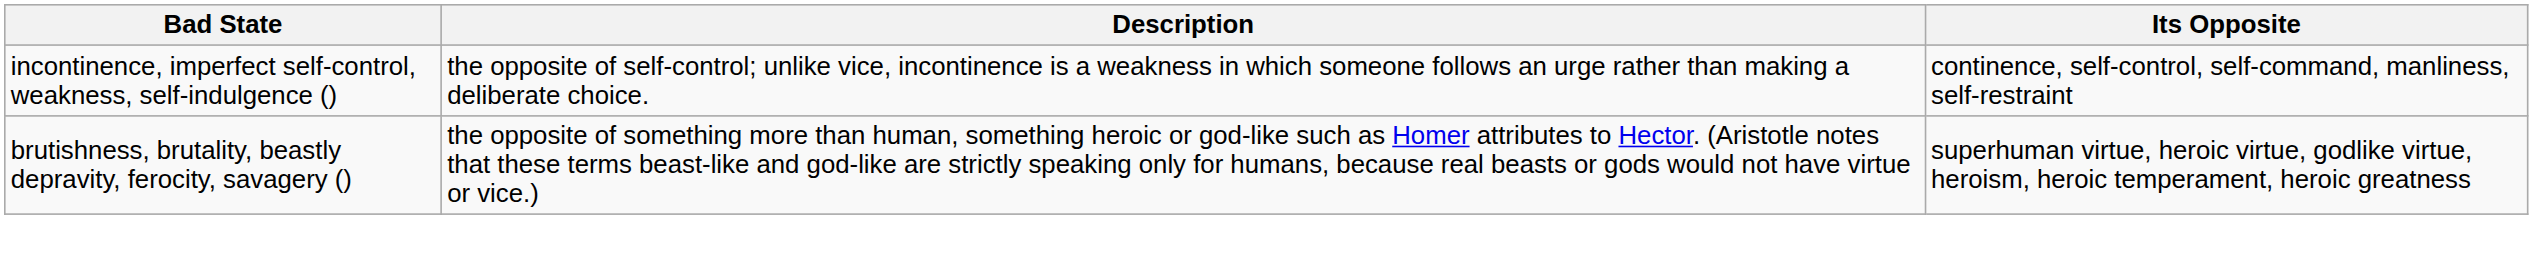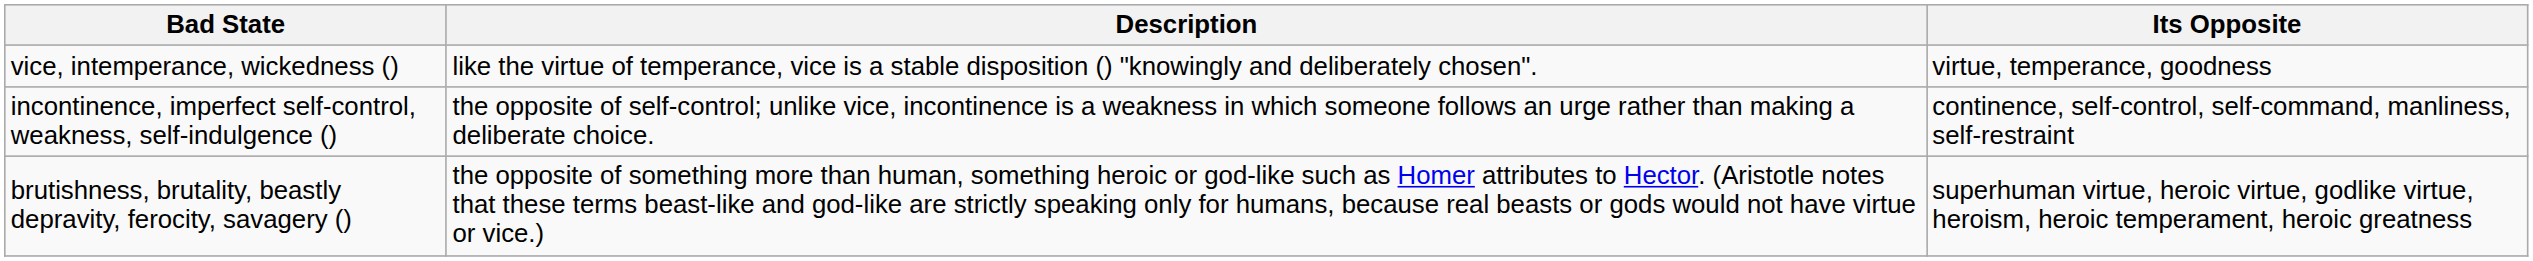 <table class="wikitable">
 <tr>
 <th>Bad State</th>
 <th>Description</th>
 <th>Its Opposite</th>
+</tr>
+<tr>
+<td>vice, intemperance, wickedness ()</td>
+<td>like the virtue of temperance, vice is a stable disposition () "knowingly and deliberately chosen".</td>
+<td>virtue, temperance, goodness</td>
 </tr>
 <tr>
 <td>incontinence, imperfect self-control, weakness, self-indulgence ()</td>
 <td>the opposite of self-control; unlike vice, incontinence is a weakness in which someone follows an urge rather than making a deliberate choice.</td>
 <td>continence, self-control, self-command, manliness, self-restraint</td>
 </tr>
 <tr>
 <td>brutishness, brutality, beastly depravity, ferocity, savagery ()</td>
 <td>the opposite of something more than human, something heroic or god-like such as <a href='#'>Homer</a> attributes to <a href='#'>Hector</a>. (Aristotle notes that these terms beast-like and god-like are strictly speaking only for humans, because real beasts or gods would not have virtue or vice.)</td>
 <td>superhuman virtue, heroic virtue, godlike virtue, heroism, heroic temperament, heroic greatness</td>
 </tr>
 </table>
